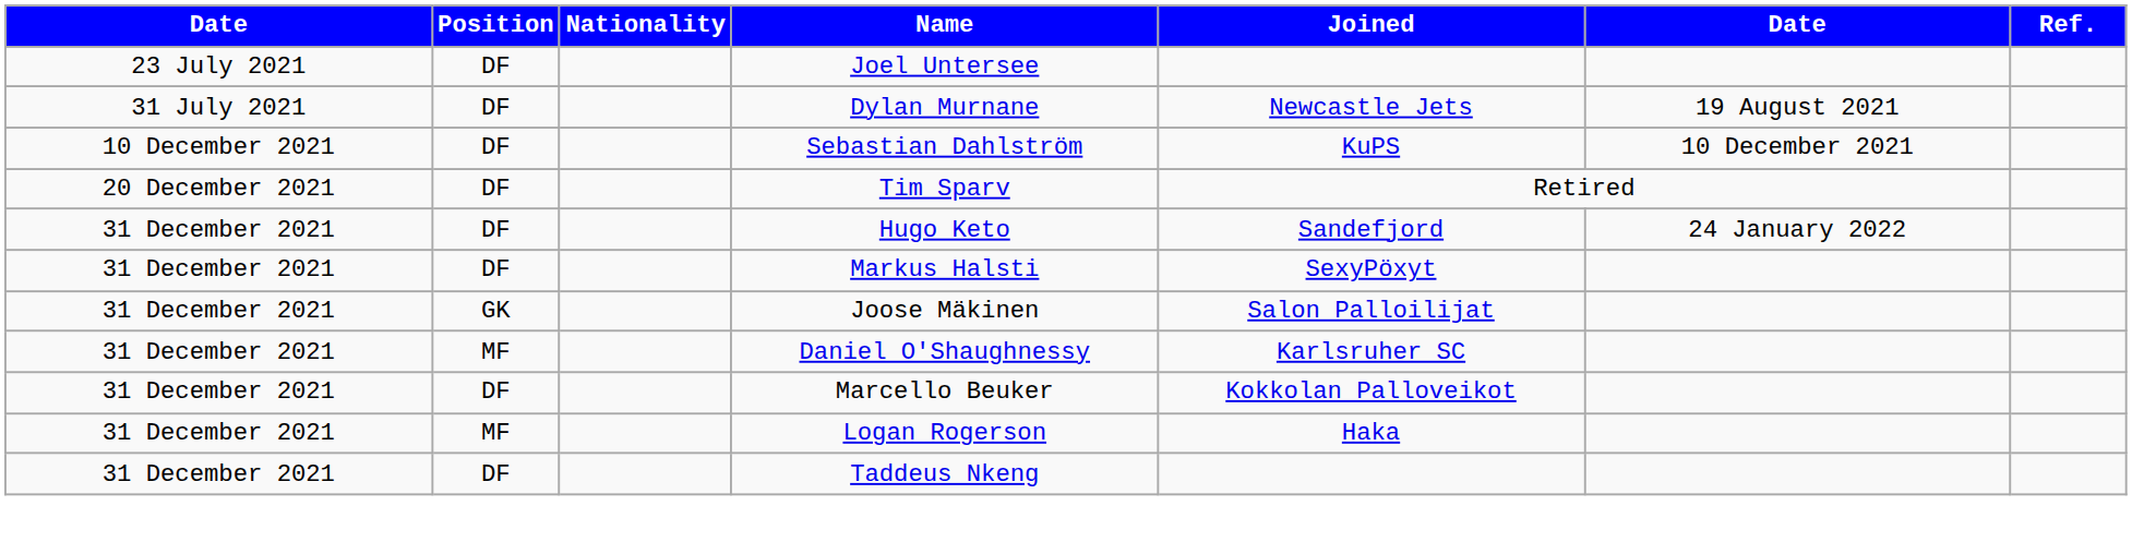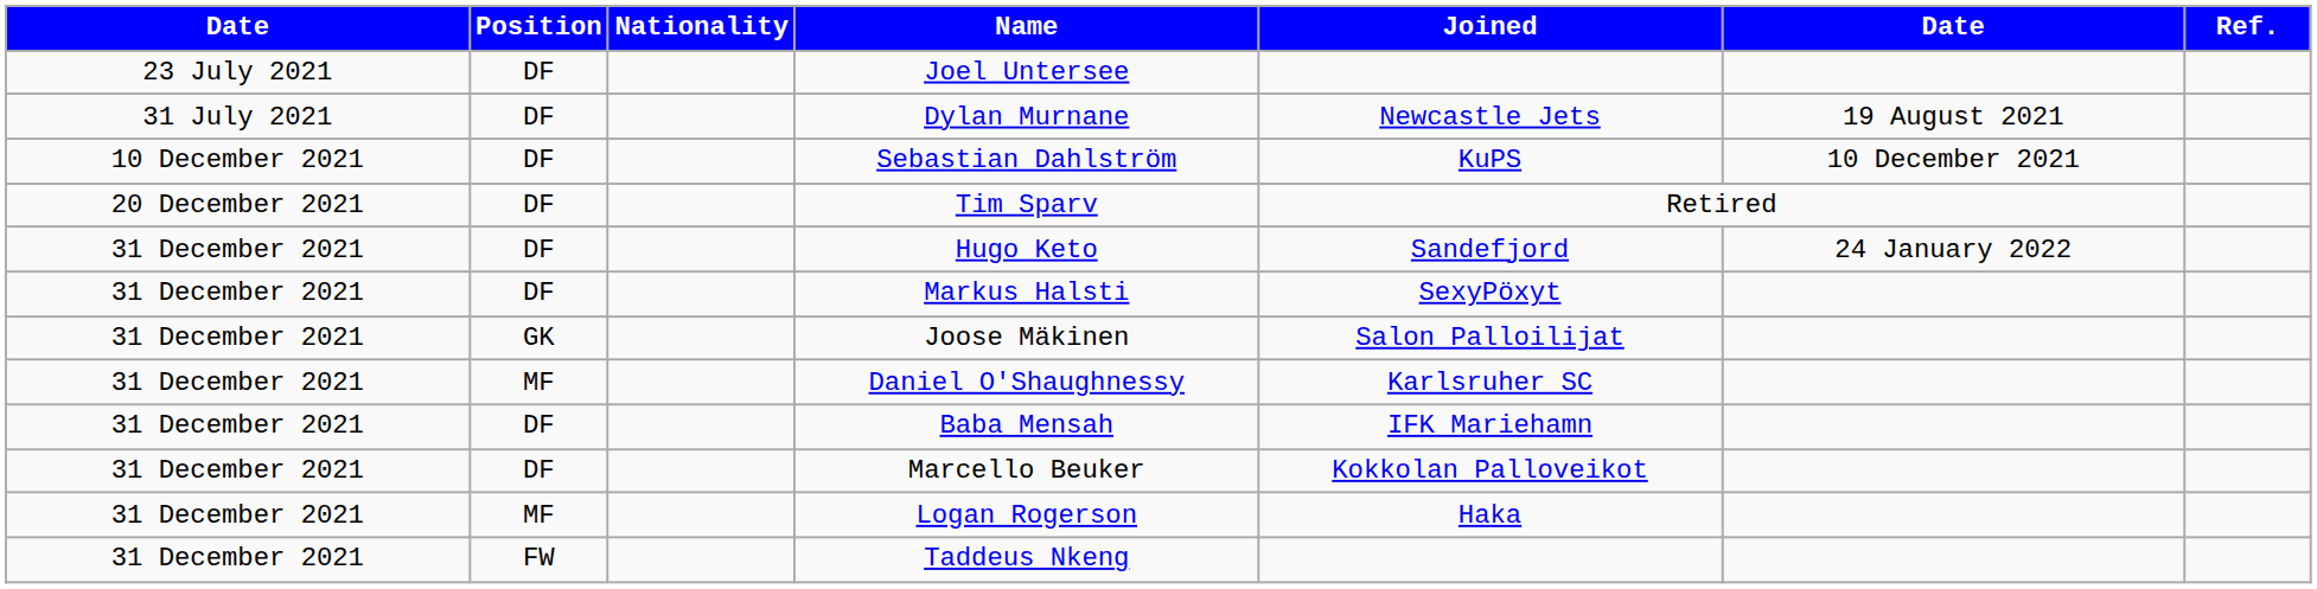 <table class="wikitable"  style="text-align:center; font-size:90%; ">
 <tr>
 <th style="background:#00f; color:white; width:200px;">Date</th>
 <th style="background:#00f; color:white; width:50px;">Position</th>
 <th style="background:#00f; color:white; width:50px;">Nationality</th>
 <th style="background:#00f; color:white; width:200px;">Name</th>
 <th style="background:#00f; color:white; width:200px;">Joined</th>
 <th style="background:#00f; color:white; width:200px;">Date</th>
 <th style="background:#00f; color:white; width:50px;">Ref.</th>
 </tr>
 <tr>
 <td>23 July 2021</td>
 <td>DF</td>
 <td></td>
 <td><a href='#'>Joel Untersee</a></td>
 <td></td>
 <td></td>
 <td></td>
 </tr>
 <tr>
 <td>31 July 2021</td>
 <td>DF</td>
 <td></td>
 <td><a href='#'>Dylan Murnane</a></td>
 <td><a href='#'>Newcastle Jets</a></td>
 <td>19 August 2021</td>
 <td></td>
 </tr>
 <tr>
 <td>10 December 2021</td>
 <td>DF</td>
 <td></td>
 <td><a href='#'>Sebastian Dahlström</a></td>
 <td><a href='#'>KuPS</a></td>
 <td>10 December 2021</td>
 <td></td>
 </tr>
 <tr>
 <td>20 December 2021</td>
 <td>DF</td>
 <td></td>
 <td><a href='#'>Tim Sparv</a></td>
 <td colspan="2">Retired</td>
 <td></td>
 </tr>
 <tr>
 <td>31 December 2021</td>
 <td>DF</td>
 <td></td>
 <td><a href='#'>Hugo Keto</a></td>
 <td><a href='#'>Sandefjord</a></td>
 <td>24 January 2022</td>
 <td></td>
 </tr>
 <tr>
 <td>31 December 2021</td>
 <td>DF</td>
 <td></td>
 <td><a href='#'>Markus Halsti</a></td>
 <td><a href='#'>SexyPöxyt</a></td>
 <td></td>
 <td></td>
 </tr>
 <tr>
 <td>31 December 2021</td>
 <td>GK</td>
 <td></td>
 <td>Joose Mäkinen</td>
 <td><a href='#'>Salon Palloilijat</a></td>
 <td></td>
 <td></td>
 </tr>
 <tr>
 <td>31 December 2021</td>
 <td>MF</td>
 <td></td>
 <td><a href='#'>Daniel O'Shaughnessy</a></td>
 <td><a href='#'>Karlsruher SC</a></td>
 <td></td>
 <td></td>
 </tr>
 <tr>
 <td>31 December 2021</td>
 <td>DF</td>
 <td></td>
+<td><a href='#'>Baba Mensah</a></td>
+<td><a href='#'>IFK Mariehamn</a></td>
+<td></td>
+<td></td>
+</tr>
+<tr>
+<td>31 December 2021</td>
+<td>DF</td>
+<td></td>
 <td>Marcello Beuker</td>
 <td><a href='#'>Kokkolan Palloveikot</a></td>
 <td></td>
 <td></td>
 </tr>
 <tr>
 <td>31 December 2021</td>
 <td>MF</td>
 <td></td>
 <td><a href='#'>Logan Rogerson</a></td>
 <td><a href='#'>Haka</a></td>
 <td></td>
 <td></td>
 </tr>
 <tr>
 <td>31 December 2021</td>
-<td>DF</td>
+<td>FW</td>
 <td></td>
 <td><a href='#'>Taddeus Nkeng</a></td>
 <td></td>
 <td></td>
 <td></td>
 </tr>
 </table>
